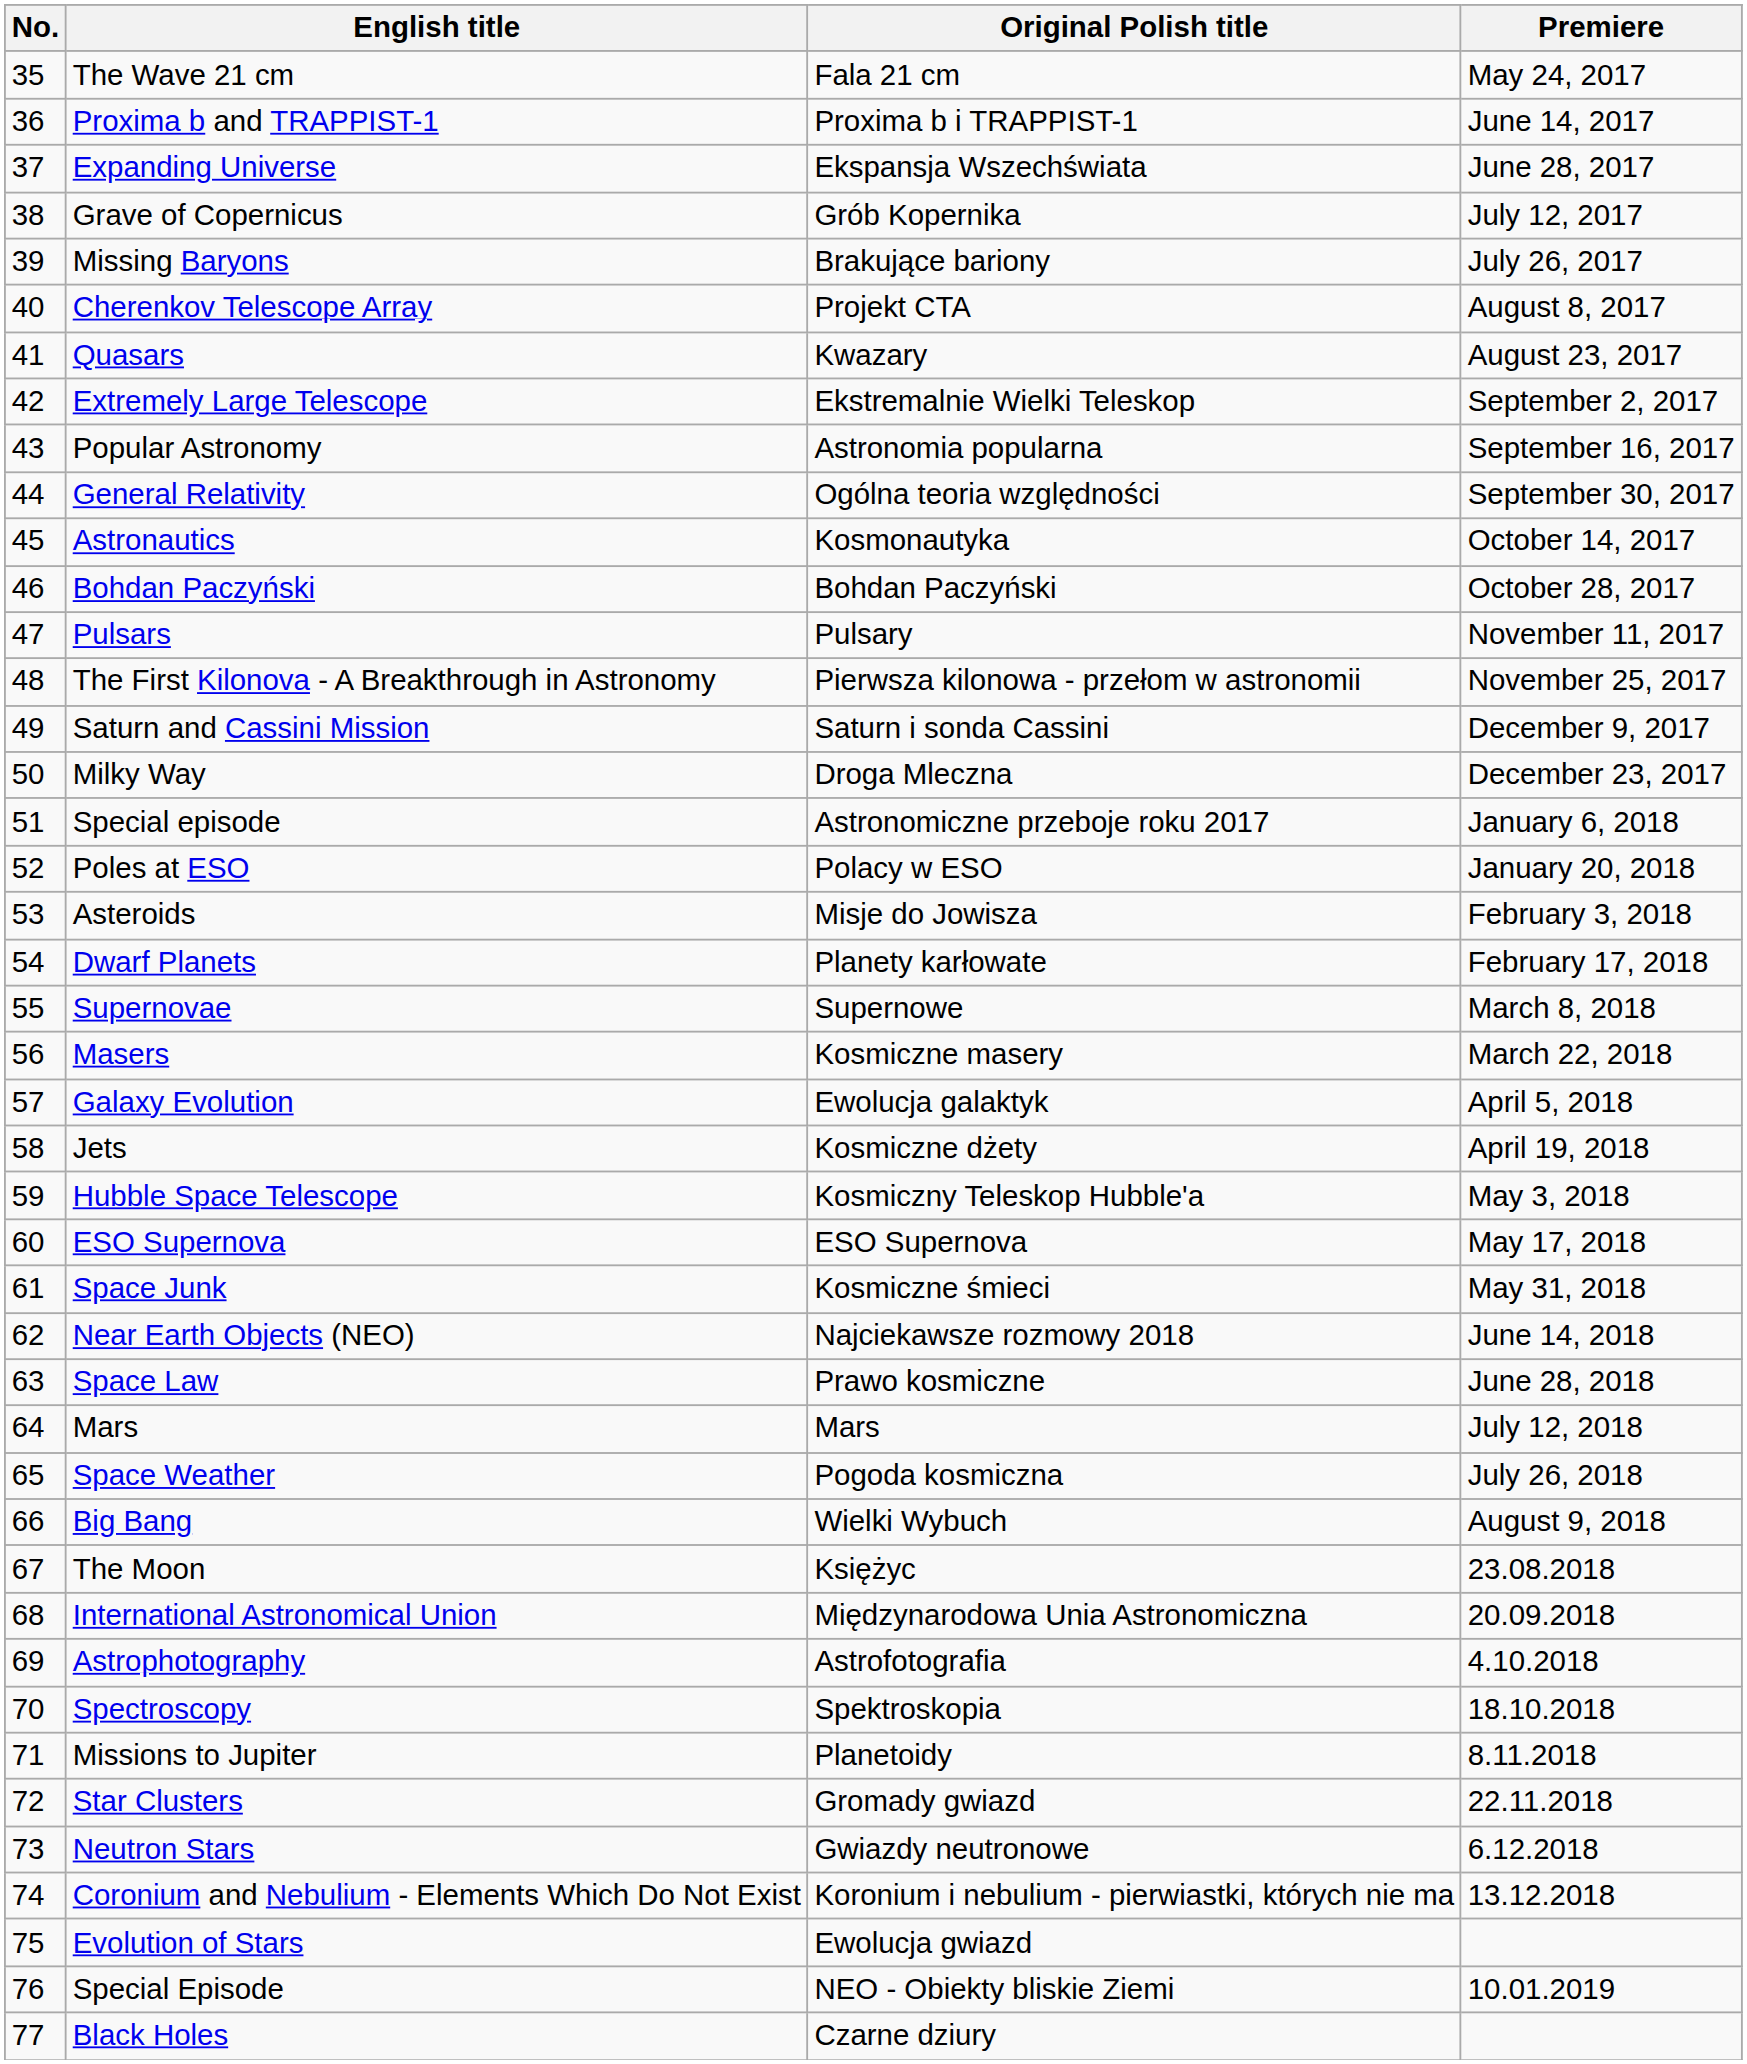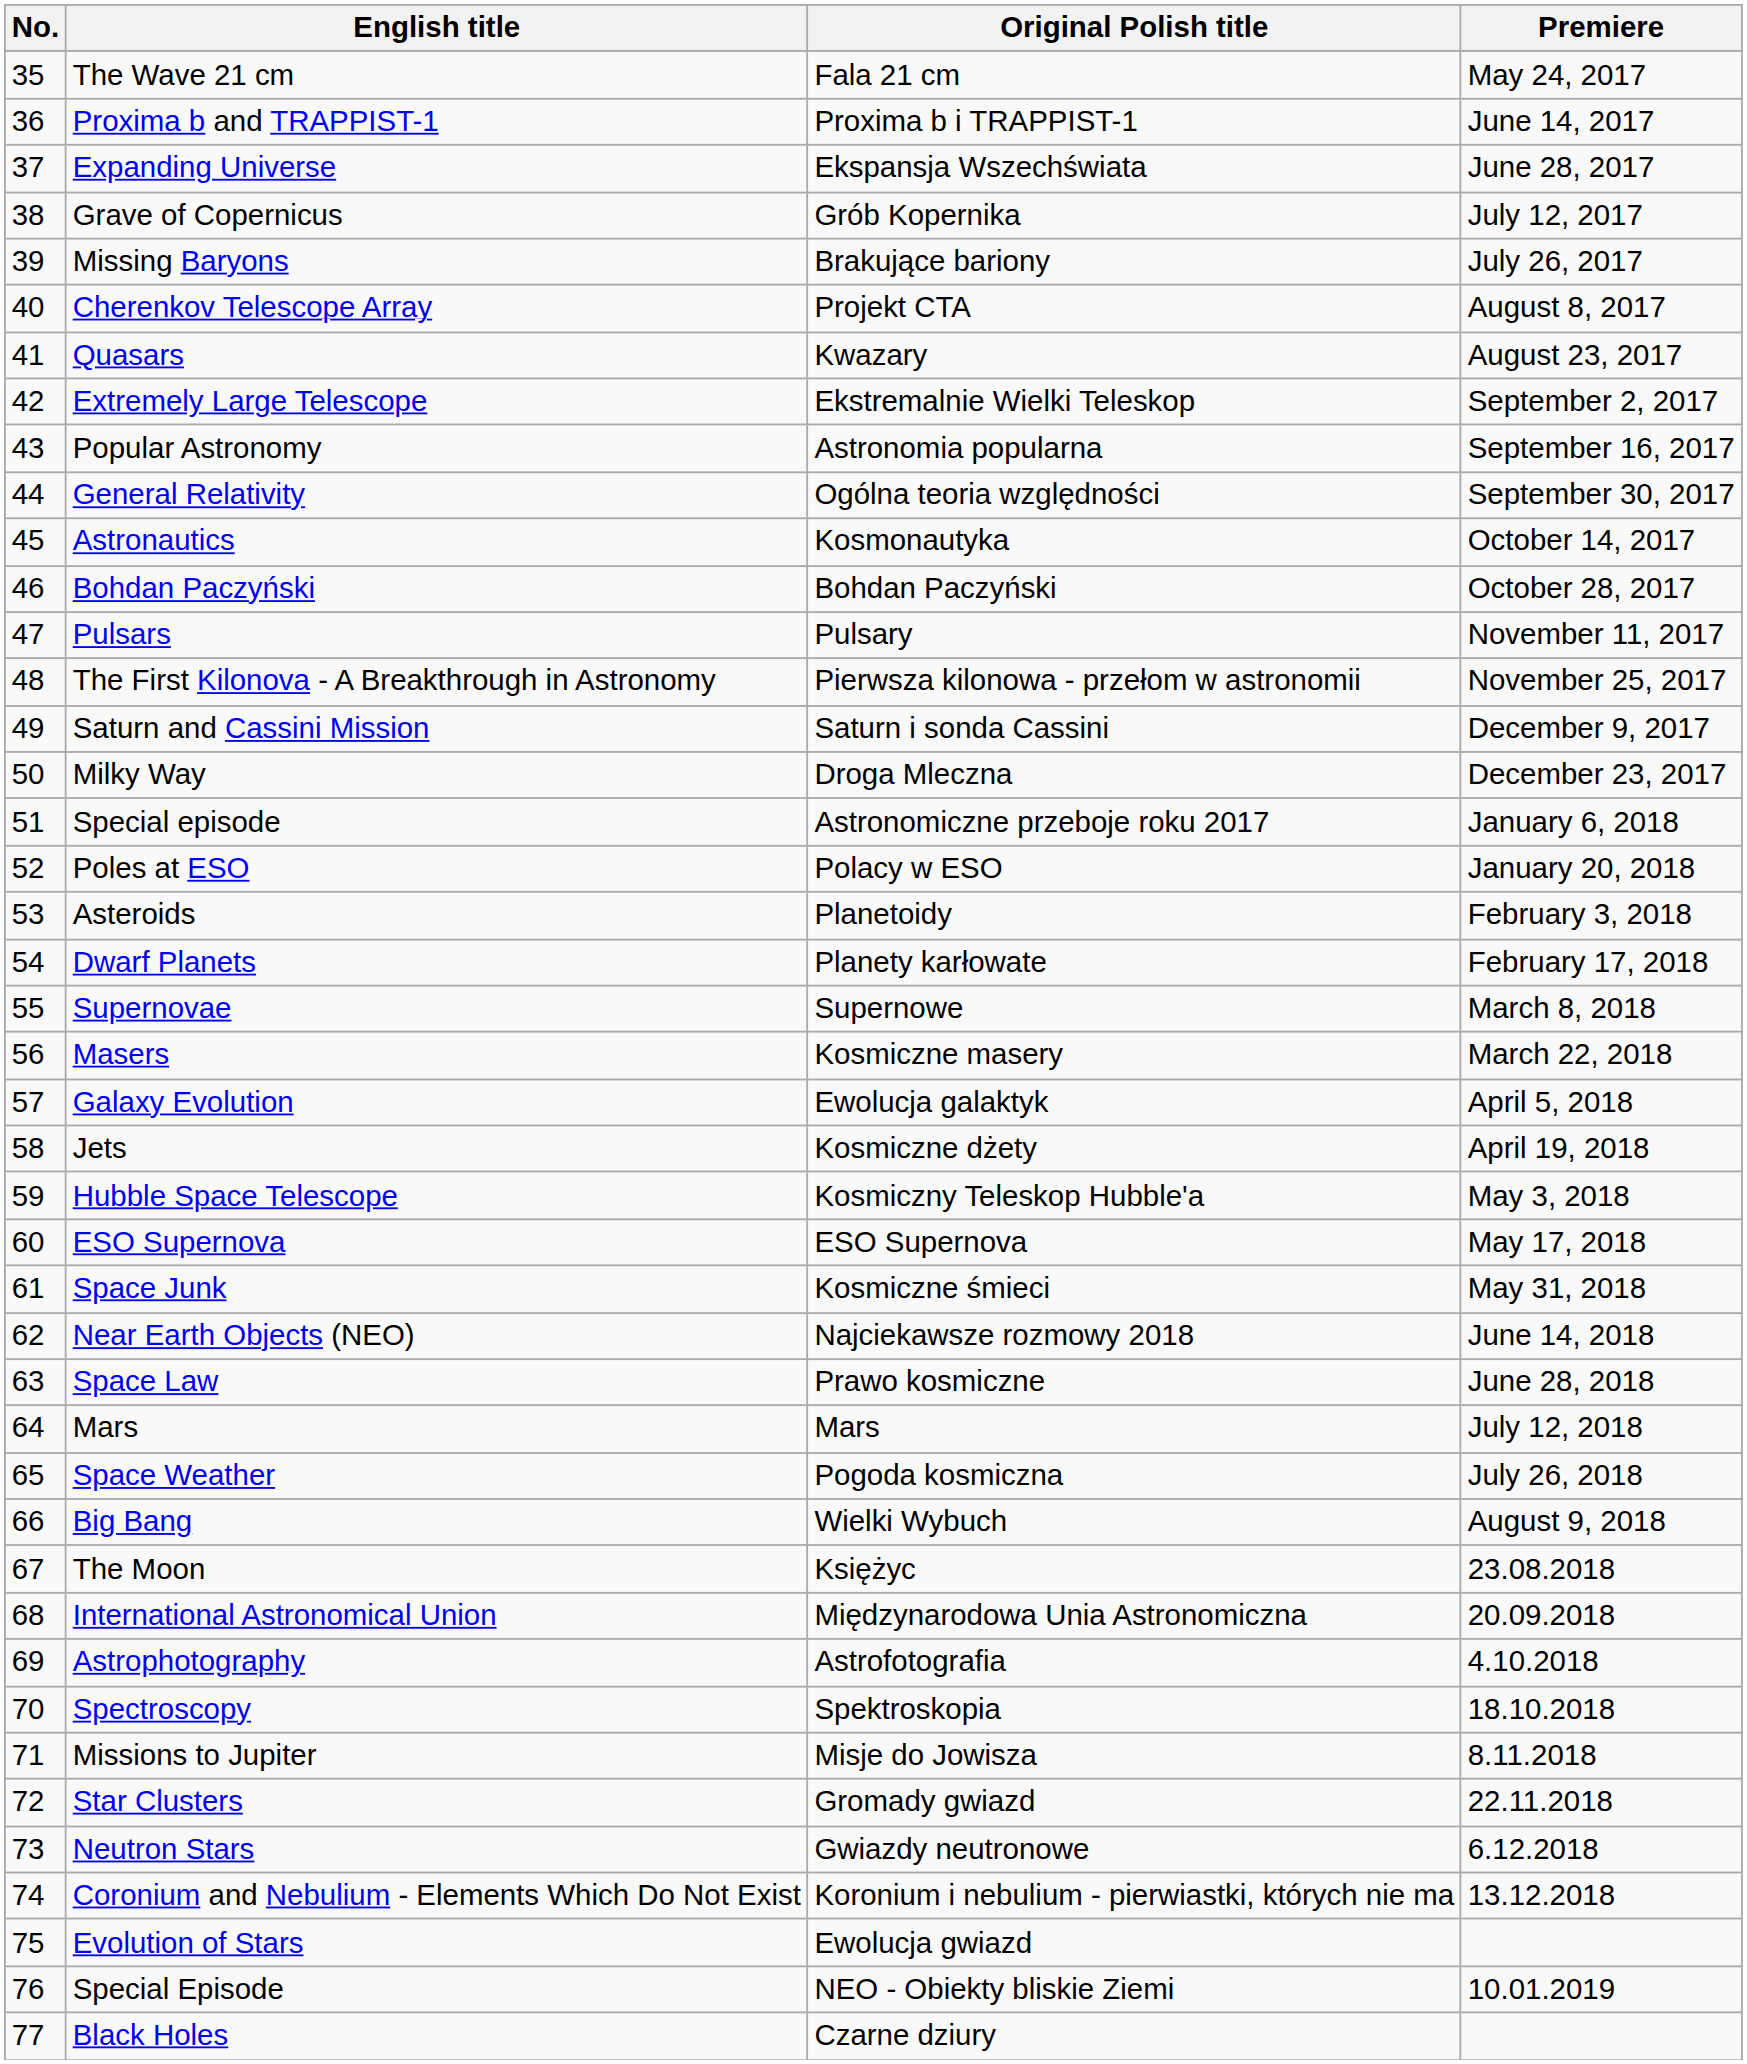 <table class="wikitable">
 <tr>
 <th>No.</th>
 <th>English title</th>
 <th>Original Polish title</th>
 <th>Premiere</th>
 </tr>
 <tr>
 <td>35</td>
 <td>The Wave 21 cm</td>
 <td>Fala 21 cm</td>
 <td>May 24, 2017</td>
 </tr>
 <tr>
 <td>36</td>
 <td><a href='#'>Proxima b</a> and <a href='#'>TRAPPIST-1</a></td>
 <td>Proxima b i TRAPPIST-1</td>
 <td>June 14, 2017</td>
 </tr>
 <tr>
 <td>37</td>
 <td><a href='#'>Expanding Universe</a></td>
 <td>Ekspansja Wszechświata</td>
 <td>June 28, 2017</td>
 </tr>
 <tr>
 <td>38</td>
 <td>Grave of Copernicus</td>
 <td>Grób Kopernika</td>
 <td>July 12, 2017</td>
 </tr>
 <tr>
 <td>39</td>
 <td>Missing <a href='#'>Baryons</a></td>
 <td>Brakujące bariony</td>
 <td>July 26, 2017</td>
 </tr>
 <tr>
 <td>40</td>
 <td><a href='#'>Cherenkov Telescope Array</a></td>
 <td>Projekt CTA</td>
 <td>August 8, 2017</td>
 </tr>
 <tr>
 <td>41</td>
 <td><a href='#'>Quasars</a></td>
 <td>Kwazary</td>
 <td>August 23, 2017</td>
 </tr>
 <tr>
 <td>42</td>
 <td><a href='#'>Extremely Large Telescope</a></td>
 <td>Ekstremalnie Wielki Teleskop</td>
 <td>September 2, 2017</td>
 </tr>
 <tr>
 <td>43</td>
 <td>Popular Astronomy</td>
 <td>Astronomia popularna</td>
 <td>September 16, 2017</td>
 </tr>
 <tr>
 <td>44</td>
 <td><a href='#'>General Relativity</a></td>
 <td>Ogólna teoria względności</td>
 <td>September 30, 2017</td>
 </tr>
 <tr>
 <td>45</td>
 <td><a href='#'>Astronautics</a></td>
 <td>Kosmonautyka</td>
 <td>October 14, 2017</td>
 </tr>
 <tr>
 <td>46</td>
 <td><a href='#'>Bohdan Paczyński</a></td>
 <td>Bohdan Paczyński</td>
 <td>October 28, 2017</td>
 </tr>
 <tr>
 <td>47</td>
 <td><a href='#'>Pulsars</a></td>
 <td>Pulsary</td>
 <td>November 11, 2017</td>
 </tr>
 <tr>
 <td>48</td>
 <td>The First <a href='#'>Kilonova</a> - A Breakthrough in Astronomy</td>
 <td>Pierwsza kilonowa - przełom w astronomii</td>
 <td>November 25, 2017</td>
 </tr>
 <tr>
 <td>49</td>
 <td>Saturn and <a href='#'>Cassini Mission</a></td>
 <td>Saturn i sonda Cassini</td>
 <td>December 9, 2017</td>
 </tr>
 <tr>
 <td>50</td>
 <td>Milky Way</td>
 <td>Droga Mleczna</td>
 <td>December 23, 2017</td>
 </tr>
 <tr>
 <td>51</td>
 <td>Special episode</td>
 <td>Astronomiczne przeboje roku 2017</td>
 <td>January 6, 2018</td>
 </tr>
 <tr>
 <td>52</td>
 <td>Poles at <a href='#'>ESO</a></td>
 <td>Polacy w ESO</td>
 <td>January 20, 2018</td>
 </tr>
 <tr>
 <td>53</td>
 <td>Asteroids</td>
-<td>Misje do Jowisza</td>
+<td>Planetoidy</td>
 <td>February 3, 2018</td>
 </tr>
 <tr>
 <td>54</td>
 <td><a href='#'>Dwarf Planets</a></td>
 <td>Planety karłowate</td>
 <td>February 17, 2018</td>
 </tr>
 <tr>
 <td>55</td>
 <td><a href='#'>Supernovae</a></td>
 <td>Supernowe</td>
 <td>March 8, 2018</td>
 </tr>
 <tr>
 <td>56</td>
 <td><a href='#'>Masers</a></td>
 <td>Kosmiczne masery</td>
 <td>March 22, 2018</td>
 </tr>
 <tr>
 <td>57</td>
 <td><a href='#'>Galaxy Evolution</a></td>
 <td>Ewolucja galaktyk</td>
 <td>April 5, 2018</td>
 </tr>
 <tr>
 <td>58</td>
 <td>Jets</td>
 <td>Kosmiczne dżety</td>
 <td>April 19, 2018</td>
 </tr>
 <tr>
 <td>59</td>
 <td><a href='#'>Hubble Space Telescope</a></td>
 <td>Kosmiczny Teleskop Hubble'a</td>
 <td>May 3, 2018</td>
 </tr>
 <tr>
 <td>60</td>
 <td><a href='#'>ESO Supernova</a></td>
 <td>ESO Supernova</td>
 <td>May 17, 2018</td>
 </tr>
 <tr>
 <td>61</td>
 <td><a href='#'>Space Junk</a></td>
 <td>Kosmiczne śmieci</td>
 <td>May 31, 2018</td>
 </tr>
 <tr>
 <td>62</td>
 <td><a href='#'>Near Earth Objects</a> (NEO)</td>
 <td>Najciekawsze rozmowy 2018</td>
 <td>June 14, 2018</td>
 </tr>
 <tr>
 <td>63</td>
 <td><a href='#'>Space Law</a></td>
 <td>Prawo kosmiczne</td>
 <td>June 28, 2018</td>
 </tr>
 <tr>
 <td>64</td>
 <td>Mars</td>
 <td>Mars</td>
 <td>July 12, 2018</td>
 </tr>
 <tr>
 <td>65</td>
 <td><a href='#'>Space Weather</a></td>
 <td>Pogoda kosmiczna</td>
 <td>July 26, 2018</td>
 </tr>
 <tr>
 <td>66</td>
 <td><a href='#'>Big Bang</a></td>
 <td>Wielki Wybuch</td>
 <td>August 9, 2018</td>
 </tr>
 <tr>
 <td>67</td>
 <td>The Moon</td>
 <td>Księżyc</td>
 <td>23.08.2018</td>
 </tr>
 <tr>
 <td>68</td>
 <td><a href='#'>International Astronomical Union</a></td>
 <td>Międzynarodowa Unia Astronomiczna</td>
 <td>20.09.2018</td>
 </tr>
 <tr>
 <td>69</td>
 <td><a href='#'>Astrophotography</a></td>
 <td>Astrofotografia</td>
 <td>4.10.2018</td>
 </tr>
 <tr>
 <td>70</td>
 <td><a href='#'>Spectroscopy</a></td>
 <td>Spektroskopia</td>
 <td>18.10.2018</td>
 </tr>
 <tr>
 <td>71</td>
 <td>Missions to Jupiter</td>
-<td>Planetoidy</td>
+<td>Misje do Jowisza</td>
 <td>8.11.2018</td>
 </tr>
 <tr>
 <td>72</td>
 <td><a href='#'>Star Clusters</a></td>
 <td>Gromady gwiazd</td>
 <td>22.11.2018</td>
 </tr>
 <tr>
 <td>73</td>
 <td><a href='#'>Neutron Stars</a></td>
 <td>Gwiazdy neutronowe</td>
 <td>6.12.2018</td>
 </tr>
 <tr>
 <td>74</td>
 <td><a href='#'>Coronium</a> and <a href='#'>Nebulium</a> - Elements Which Do Not Exist</td>
 <td>Koronium i nebulium - pierwiastki, których nie ma</td>
 <td>13.12.2018</td>
 </tr>
 <tr>
 <td>75</td>
 <td><a href='#'>Evolution of Stars</a></td>
 <td>Ewolucja gwiazd</td>
 <td></td>
 </tr>
 <tr>
 <td>76</td>
 <td>Special Episode</td>
 <td>NEO - Obiekty bliskie Ziemi</td>
 <td>10.01.2019</td>
 </tr>
 <tr>
 <td>77</td>
 <td><a href='#'>Black Holes</a></td>
 <td>Czarne dziury</td>
 <td></td>
 </tr>
 </table>
